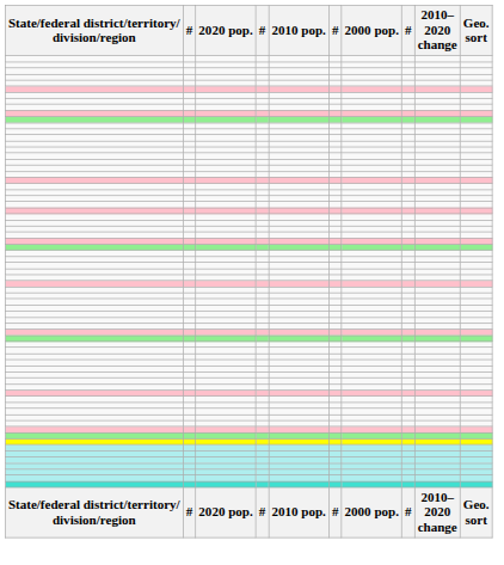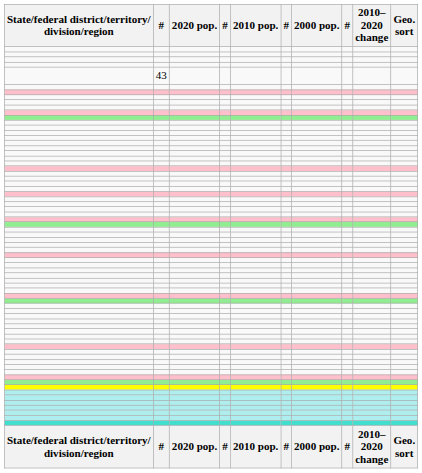 <table class="wikitable sortable" style="text-align:right">
 <tr>
 <th scope="col">State/federal district/territory/<br>division/region</th>
 <th scope="col">#</th>
 <th scope="col">2020 pop.</th>
 <th scope="col">#</th>
 <th scope="col">2010 pop.</th>
 <th scope="col">#</th>
 <th scope="col">2000 pop.</th>
 <th scope="col">#</th>
 <th scope="col">2010–<br>2020<br>change</th>
 <th scope="col">Geo.<br> sort<br></th>
 </tr>
 <tr>
 <td style="text-align:left"></td>
 <td></td>
 <td></td>
 <td></td>
 <td></td>
 <td></td>
 <td></td>
 <td></td>
 <td></td>
 <td style="text-align:center"></td>
 </tr>
 <tr>
 <td style="text-align:left"></td>
 <td></td>
 <td></td>
 <td></td>
 <td></td>
 <td></td>
 <td></td>
 <td></td>
 <td></td>
 <td style="text-align:center"></td>
 </tr>
 <tr>
 <td style="text-align:left"></td>
 <td></td>
 <td></td>
 <td></td>
 <td></td>
 <td></td>
 <td></td>
 <td></td>
 <td></td>
 <td style="text-align:center"></td>
 </tr>
 <tr>
 <td style="text-align:left"></td>
 <td></td>
+<td></td>
+<td></td>
+<td></td>
+<td></td>
+<td></td>
+<td></td>
+<td></td>
+<td style="text-align:center"></td>
+</tr>
+<tr>
+<td style="text-align:left"></td>
+<td>43</td>
 <td></td>
 <td></td>
 <td></td>
 <td></td>
 <td></td>
 <td></td>
 <td></td>
 <td style="text-align:center"></td>
 </tr>
 <tr>
 <td style="text-align:left"></td>
 <td></td>
 <td></td>
 <td></td>
 <td></td>
 <td></td>
 <td></td>
 <td></td>
 <td></td>
 <td style="text-align:center"></td>
 </tr>
 <tr style="font-weight:bold;background:pink">
 <td style="text-align:left"></td>
 <td></td>
 <td></td>
 <td></td>
 <td></td>
 <td></td>
 <td></td>
 <td></td>
 <td></td>
 <td style="text-align:center"></td>
 </tr>
 <tr>
 <td style="text-align:left"></td>
 <td></td>
 <td></td>
 <td></td>
 <td></td>
 <td></td>
 <td></td>
 <td></td>
 <td></td>
 <td style="text-align:center"></td>
 </tr>
 <tr>
 <td style="text-align:left"></td>
 <td></td>
 <td></td>
 <td></td>
 <td></td>
 <td></td>
 <td></td>
 <td></td>
 <td></td>
 <td style="text-align:center"></td>
 </tr>
 <tr>
 <td style="text-align:left"></td>
 <td></td>
 <td></td>
 <td></td>
 <td></td>
 <td></td>
 <td></td>
 <td></td>
 <td></td>
 <td style="text-align:center"></td>
 </tr>
 <tr style="font-weight:bold;background:pink">
 <td style="text-align:left"></td>
 <td></td>
 <td></td>
 <td></td>
 <td></td>
 <td></td>
 <td></td>
 <td></td>
 <td></td>
 <td style="text-align:center"></td>
 </tr>
 <tr style="font-weight:bold;background:lightgreen">
 <td style="text-align:left"></td>
 <td></td>
 <td></td>
 <td></td>
 <td></td>
 <td></td>
 <td></td>
 <td></td>
 <td></td>
 <td style="text-align:center"></td>
 </tr>
 <tr>
 <td style="text-align:left"></td>
 <td></td>
 <td></td>
 <td></td>
 <td></td>
 <td></td>
 <td></td>
 <td></td>
 <td></td>
 <td style="text-align:center"></td>
 </tr>
 <tr>
 <td style="text-align:left"></td>
 <td></td>
 <td></td>
 <td></td>
 <td></td>
 <td></td>
 <td></td>
 <td></td>
 <td></td>
 <td style="text-align:center"></td>
 </tr>
 <tr>
 <td style="text-align:left"></td>
 <td></td>
 <td></td>
 <td></td>
 <td></td>
 <td></td>
 <td></td>
 <td></td>
 <td></td>
 <td style="text-align:center"></td>
 </tr>
 <tr>
 <td style="text-align:left"></td>
 <td></td>
 <td></td>
 <td></td>
 <td></td>
 <td></td>
 <td></td>
 <td></td>
 <td></td>
 <td style="text-align:center"></td>
 </tr>
 <tr>
 <td style="text-align:left"></td>
 <td></td>
 <td></td>
 <td></td>
 <td></td>
 <td></td>
 <td></td>
 <td></td>
 <td></td>
 <td style="text-align:center"></td>
 </tr>
 <tr>
 <td style="text-align:left"></td>
 <td></td>
 <td></td>
 <td></td>
 <td></td>
 <td></td>
 <td></td>
 <td></td>
 <td></td>
 <td style="text-align:center"></td>
 </tr>
 <tr>
 <td style="text-align:left"></td>
 <td></td>
 <td></td>
 <td></td>
 <td></td>
 <td></td>
 <td></td>
 <td></td>
 <td></td>
 <td style="text-align:center"></td>
 </tr>
 <tr>
 <td style="text-align:left"></td>
 <td></td>
 <td></td>
 <td></td>
 <td></td>
 <td></td>
 <td></td>
 <td></td>
 <td></td>
 <td style="text-align:center"></td>
 </tr>
 <tr>
 <td style="text-align:left"></td>
 <td></td>
 <td></td>
 <td></td>
 <td></td>
 <td></td>
 <td></td>
 <td></td>
 <td></td>
 <td style="text-align:center"></td>
 </tr>
 <tr style="font-weight:bold;background:pink">
 <td style="text-align:left"></td>
 <td></td>
 <td></td>
 <td></td>
 <td></td>
 <td></td>
 <td></td>
 <td></td>
 <td></td>
 <td style="text-align:center"></td>
 </tr>
 <tr>
 <td style="text-align:left"></td>
 <td></td>
 <td></td>
 <td></td>
 <td></td>
 <td></td>
 <td></td>
 <td></td>
 <td></td>
 <td style="text-align:center"></td>
 </tr>
 <tr>
 <td style="text-align:left"></td>
 <td></td>
 <td></td>
 <td></td>
 <td></td>
 <td></td>
 <td></td>
 <td></td>
 <td></td>
 <td style="text-align:center"></td>
 </tr>
 <tr>
 <td style="text-align:left"></td>
 <td></td>
 <td></td>
 <td></td>
 <td></td>
 <td></td>
 <td></td>
 <td></td>
 <td></td>
 <td style="text-align:center"></td>
 </tr>
 <tr>
 <td style="text-align:left"></td>
 <td></td>
 <td></td>
 <td></td>
 <td></td>
 <td></td>
 <td></td>
 <td></td>
 <td></td>
 <td style="text-align:center"></td>
 </tr>
 <tr style="font-weight:bold;background:pink">
 <td style="text-align:left"></td>
 <td></td>
 <td></td>
 <td></td>
 <td></td>
 <td></td>
 <td></td>
 <td></td>
 <td></td>
 <td style="text-align:center"></td>
 </tr>
 <tr>
 <td style="text-align:left"></td>
 <td></td>
 <td></td>
 <td></td>
 <td></td>
 <td></td>
 <td></td>
 <td></td>
 <td></td>
 <td style="text-align:center"></td>
 </tr>
 <tr>
 <td style="text-align:left"></td>
 <td></td>
 <td></td>
 <td></td>
 <td></td>
 <td></td>
 <td></td>
 <td></td>
 <td></td>
 <td style="text-align:center"></td>
 </tr>
 <tr>
 <td style="text-align:left"></td>
 <td></td>
 <td></td>
 <td></td>
 <td></td>
 <td></td>
 <td></td>
 <td></td>
 <td></td>
 <td style="text-align:center"></td>
 </tr>
 <tr>
 <td style="text-align:left"></td>
 <td></td>
 <td></td>
 <td></td>
 <td></td>
 <td></td>
 <td></td>
 <td></td>
 <td></td>
 <td style="text-align:center"></td>
 </tr>
 <tr style="font-weight:bold;background:pink">
 <td style="text-align:left"></td>
 <td></td>
 <td></td>
 <td></td>
 <td></td>
 <td></td>
 <td></td>
 <td></td>
 <td></td>
 <td style="text-align:center"></td>
 </tr>
 <tr style="font-weight:bold;background:lightgreen">
 <td style="text-align:left"></td>
 <td></td>
 <td></td>
 <td></td>
 <td></td>
 <td></td>
 <td></td>
 <td></td>
 <td></td>
 <td style="text-align:center"></td>
 </tr>
 <tr>
 <td style="text-align:left"></td>
 <td></td>
 <td></td>
 <td></td>
 <td></td>
 <td></td>
 <td></td>
 <td></td>
 <td></td>
 <td style="text-align:center"></td>
 </tr>
 <tr>
 <td style="text-align:left"></td>
 <td></td>
 <td></td>
 <td></td>
 <td></td>
 <td></td>
 <td></td>
 <td></td>
 <td></td>
 <td style="text-align:center"></td>
 </tr>
 <tr>
 <td style="text-align:left"></td>
 <td></td>
 <td></td>
 <td></td>
 <td></td>
 <td></td>
 <td></td>
 <td></td>
 <td></td>
 <td style="text-align:center"></td>
 </tr>
 <tr>
 <td style="text-align:left"></td>
 <td></td>
 <td></td>
 <td></td>
 <td></td>
 <td></td>
 <td></td>
 <td></td>
 <td></td>
 <td style="text-align:center"></td>
 </tr>
 <tr>
 <td style="text-align:left"></td>
 <td></td>
 <td></td>
 <td></td>
 <td></td>
 <td></td>
 <td></td>
 <td></td>
 <td></td>
 <td style="text-align:center"></td>
 </tr>
 <tr style="font-weight:bold;background:pink">
 <td style="text-align:left"></td>
 <td></td>
 <td></td>
 <td></td>
 <td></td>
 <td></td>
 <td></td>
 <td></td>
 <td></td>
 <td style="text-align:center"></td>
 </tr>
 <tr>
 <td style="text-align:left"></td>
 <td></td>
 <td></td>
 <td></td>
 <td></td>
 <td></td>
 <td></td>
 <td></td>
 <td></td>
 <td style="text-align:center"></td>
 </tr>
 <tr>
 <td style="text-align:left"></td>
 <td></td>
 <td></td>
 <td></td>
 <td></td>
 <td></td>
 <td></td>
 <td></td>
 <td></td>
 <td style="text-align:center"></td>
 </tr>
 <tr>
 <td style="text-align:left"></td>
 <td></td>
 <td></td>
 <td></td>
 <td></td>
 <td></td>
 <td></td>
 <td></td>
 <td></td>
 <td style="text-align:center"></td>
 </tr>
 <tr>
 <td style="text-align:left"></td>
 <td></td>
 <td></td>
 <td></td>
 <td></td>
 <td></td>
 <td></td>
 <td></td>
 <td></td>
 <td style="text-align:center"></td>
 </tr>
 <tr>
 <td style="text-align:left"></td>
 <td></td>
 <td></td>
 <td></td>
 <td></td>
 <td></td>
 <td></td>
 <td></td>
 <td></td>
 <td style="text-align:center"></td>
 </tr>
 <tr>
 <td style="text-align:left"></td>
 <td></td>
 <td></td>
 <td></td>
 <td></td>
 <td></td>
 <td></td>
 <td></td>
 <td></td>
 <td style="text-align:center"></td>
 </tr>
 <tr>
 <td style="text-align:left"></td>
 <td></td>
 <td></td>
 <td></td>
 <td></td>
 <td></td>
 <td></td>
 <td></td>
 <td></td>
 <td style="text-align:center"></td>
 </tr>
 <tr style="font-weight:bold;background:pink">
 <td style="text-align:left"></td>
 <td></td>
 <td></td>
 <td></td>
 <td></td>
 <td></td>
 <td></td>
 <td></td>
 <td></td>
 <td style="text-align:center"></td>
 </tr>
 <tr style="font-weight:bold;background:lightgreen">
 <td style="text-align:left"></td>
 <td></td>
 <td></td>
 <td></td>
 <td></td>
 <td></td>
 <td></td>
 <td></td>
 <td></td>
 <td style="text-align:center"></td>
 </tr>
 <tr>
 <td style="text-align:left"></td>
 <td></td>
 <td></td>
 <td></td>
 <td></td>
 <td></td>
 <td></td>
 <td></td>
 <td></td>
 <td style="text-align:center"></td>
 </tr>
 <tr>
 <td style="text-align:left"></td>
 <td></td>
 <td></td>
 <td></td>
 <td></td>
 <td></td>
 <td></td>
 <td></td>
 <td></td>
 <td style="text-align:center"></td>
 </tr>
 <tr>
 <td style="text-align:left"></td>
 <td></td>
 <td></td>
 <td></td>
 <td></td>
 <td></td>
 <td></td>
 <td></td>
 <td></td>
 <td style="text-align:center"></td>
 </tr>
 <tr>
 <td style="text-align:left"></td>
 <td></td>
 <td></td>
 <td></td>
 <td></td>
 <td></td>
 <td></td>
 <td></td>
 <td></td>
 <td style="text-align:center"></td>
 </tr>
 <tr>
 <td style="text-align:left"></td>
 <td></td>
 <td></td>
 <td></td>
 <td></td>
 <td></td>
 <td></td>
 <td></td>
 <td></td>
 <td style="text-align:center"></td>
 </tr>
 <tr>
 <td style="text-align:left"></td>
 <td></td>
 <td></td>
 <td></td>
 <td></td>
 <td></td>
 <td></td>
 <td></td>
 <td></td>
 <td style="text-align:center"></td>
 </tr>
 <tr>
 <td style="text-align:left"></td>
 <td></td>
 <td></td>
 <td></td>
 <td></td>
 <td></td>
 <td></td>
 <td></td>
 <td></td>
 <td style="text-align:center"></td>
 </tr>
 <tr>
 <td style="text-align:left"></td>
 <td></td>
 <td></td>
 <td></td>
 <td></td>
 <td></td>
 <td></td>
 <td></td>
 <td></td>
 <td style="text-align:center"></td>
 </tr>
 <tr style="font-weight:bold;background:pink">
 <td style="text-align:left"></td>
 <td></td>
 <td></td>
 <td></td>
 <td></td>
 <td></td>
 <td></td>
 <td></td>
 <td></td>
 <td style="text-align:center"></td>
 </tr>
 <tr>
 <td style="text-align:left"></td>
 <td></td>
 <td></td>
 <td></td>
 <td></td>
 <td></td>
 <td></td>
 <td></td>
 <td></td>
 <td style="text-align:center"></td>
 </tr>
 <tr>
 <td style="text-align:left"></td>
 <td></td>
 <td></td>
 <td></td>
 <td></td>
 <td></td>
 <td></td>
 <td></td>
 <td></td>
 <td style="text-align:center"></td>
 </tr>
 <tr>
 <td style="text-align:left"></td>
 <td></td>
 <td></td>
 <td></td>
 <td></td>
 <td></td>
 <td></td>
 <td></td>
 <td></td>
 <td style="text-align:center"></td>
 </tr>
 <tr>
 <td style="text-align:left"></td>
 <td></td>
 <td></td>
 <td></td>
 <td></td>
 <td></td>
 <td></td>
 <td></td>
 <td></td>
 <td style="text-align:center"></td>
 </tr>
 <tr>
 <td style="text-align:left"></td>
 <td></td>
 <td></td>
 <td></td>
 <td></td>
 <td></td>
 <td></td>
 <td></td>
 <td></td>
 <td style="text-align:center"></td>
 </tr>
 <tr style="font-weight:bold;background:pink">
 <td style="text-align:left"></td>
 <td></td>
 <td></td>
 <td></td>
 <td></td>
 <td></td>
 <td></td>
 <td></td>
 <td></td>
 <td style="text-align:center"></td>
 </tr>
 <tr style="font-weight:bold;background:lightgreen">
 <td style="text-align:left"></td>
 <td></td>
 <td></td>
 <td></td>
 <td></td>
 <td></td>
 <td></td>
 <td></td>
 <td></td>
 <td style="text-align:center"></td>
 </tr>
 <tr style="font-weight:bold; background:yellow">
 <td style="text-align:left"></td>
 <td></td>
 <td></td>
 <td></td>
 <td></td>
 <td></td>
 <td></td>
 <td></td>
 <td></td>
 <td style="text-align:center"></td>
 </tr>
 <tr style="background:paleturquoise">
 <td style="text-align:left"></td>
 <td></td>
 <td></td>
 <td></td>
 <td></td>
 <td></td>
 <td></td>
 <td></td>
 <td></td>
 <td style="text-align:center"></td>
 </tr>
 <tr style="background:paleturquoise">
 <td style="text-align:left"></td>
 <td></td>
 <td></td>
 <td></td>
 <td></td>
 <td></td>
 <td></td>
 <td></td>
 <td></td>
 <td style="text-align:center"></td>
 </tr>
 <tr style="background:paleturquoise">
 <td style="text-align:left"></td>
 <td></td>
 <td></td>
 <td></td>
 <td></td>
 <td></td>
 <td></td>
 <td></td>
 <td></td>
 <td style="text-align:center"></td>
 </tr>
 <tr style="background:paleturquoise">
 <td style="text-align:left"></td>
 <td></td>
 <td></td>
 <td></td>
 <td></td>
 <td></td>
 <td></td>
 <td></td>
 <td></td>
 <td style="text-align:center"></td>
 </tr>
 <tr style="background:paleturquoise">
 <td style="text-align:left"></td>
 <td></td>
 <td></td>
 <td></td>
 <td></td>
 <td></td>
 <td></td>
 <td></td>
 <td></td>
 <td style="text-align:center"></td>
 </tr>
 <tr style="background:paleturquoise">
 <td style="text-align:left"></td>
 <td></td>
 <td></td>
 <td></td>
 <td></td>
 <td></td>
 <td></td>
 <td></td>
 <td></td>
 <td style="text-align:center"></td>
 </tr>
 <tr style="font-weight:bold; background:turquoise">
 <td style="text-align:left"></td>
 <td></td>
 <td></td>
 <td></td>
 <td></td>
 <td></td>
 <td></td>
 <td></td>
 <td></td>
 <td style="text-align:center"></td>
 </tr>
 <tr>
 <th>State/federal district/territory/<br>division/region</th>
 <th>#</th>
 <th>2020 pop.</th>
 <th>#</th>
 <th>2010 pop.</th>
 <th>#</th>
 <th>2000 pop.</th>
 <th>#</th>
 <th>2010–<br>2020<br>change</th>
 <th>Geo.<br> sort</th>
 </tr>
 </table>
